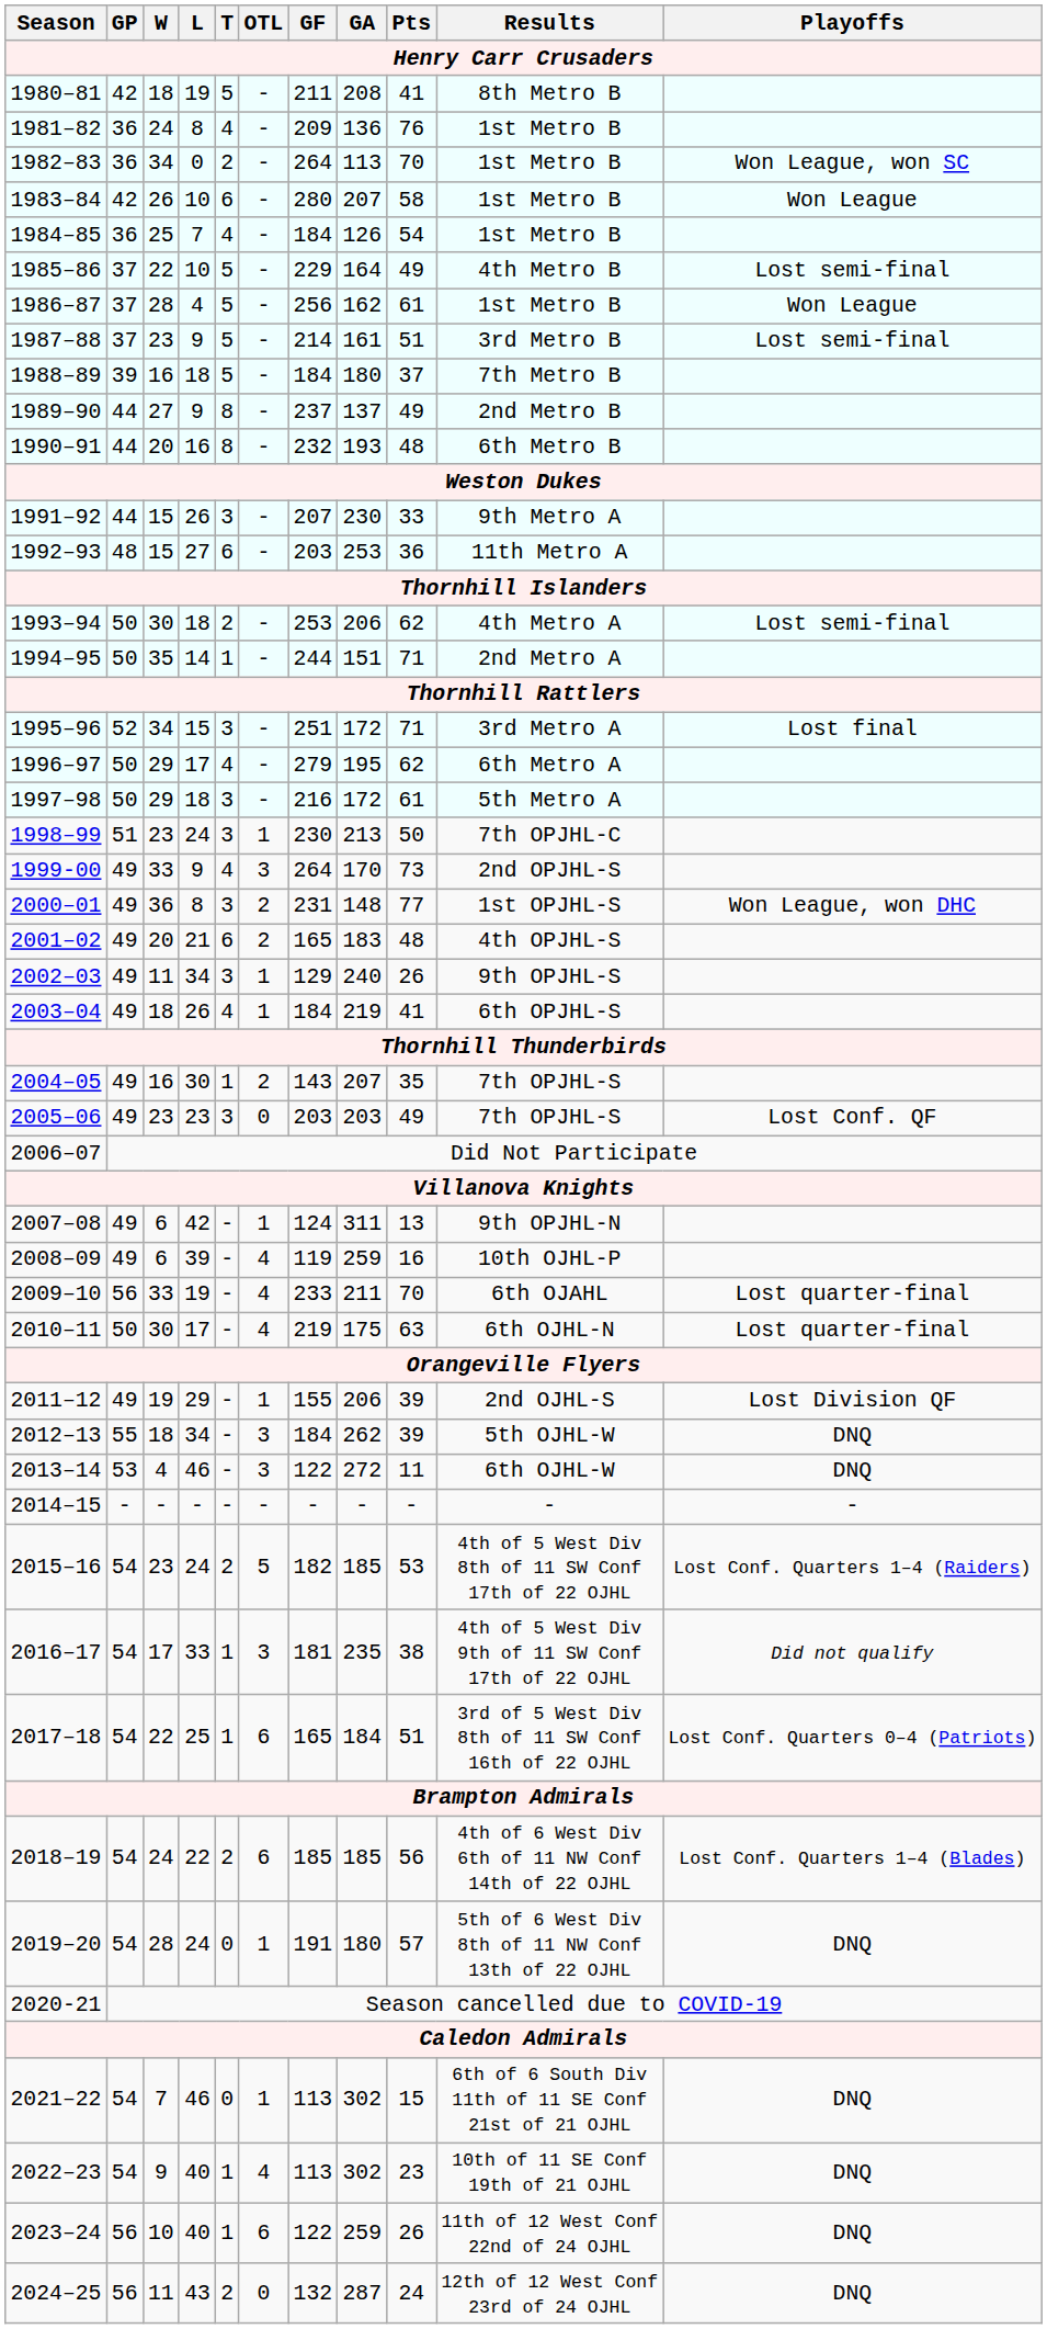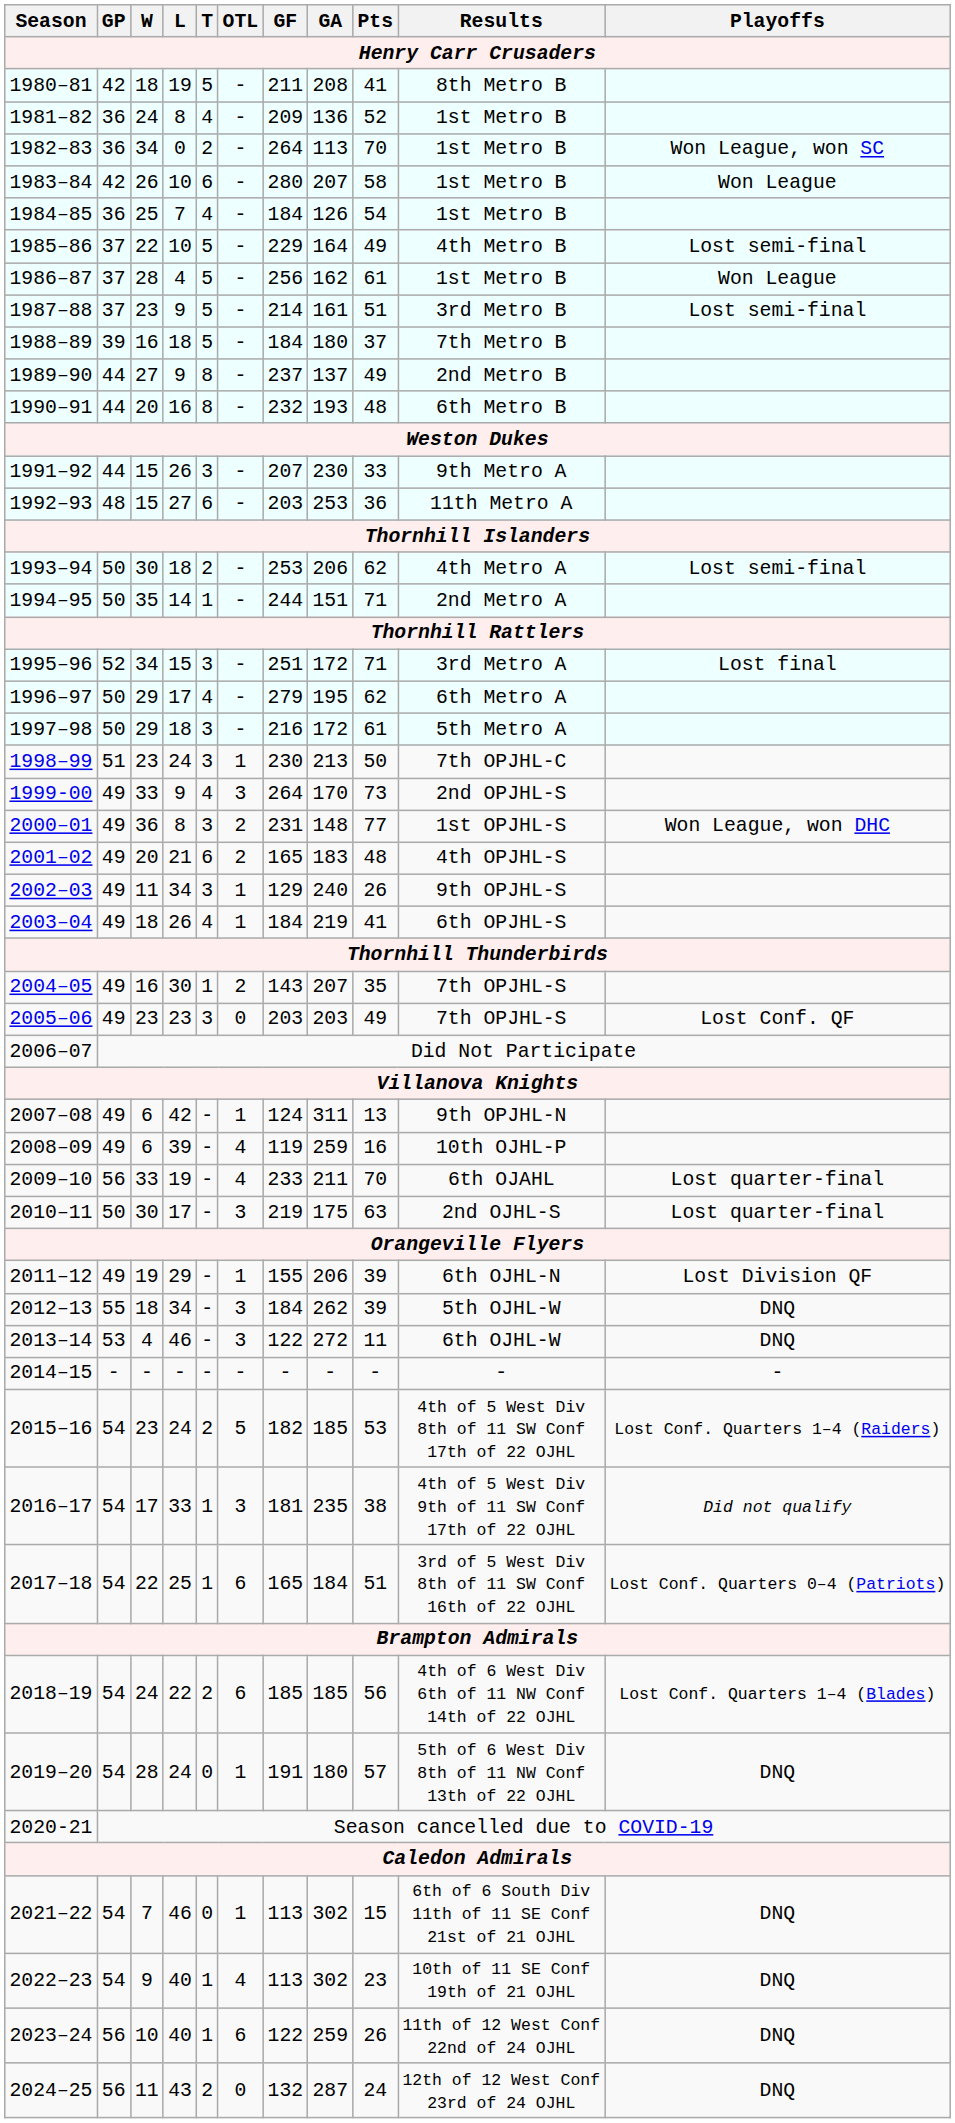 <table class="wikitable" style="text-align:center">
 <tr>
 <th>Season</th>
 <th>GP</th>
 <th>W</th>
 <th>L</th>
 <th>T</th>
 <th>OTL</th>
 <th>GF</th>
 <th>GA</th>
 <th>Pts</th>
 <th>Results</th>
 <th>Playoffs</th>
 </tr>
 <tr style="text-align:center; background:#fee;">
 <td colspan="11"><strong><em>Henry Carr Crusaders</em></strong></td>
 </tr>
 <tr style="text-align:center; background:#eff;">
 <td>1980–81</td>
 <td>42</td>
 <td>18</td>
 <td>19</td>
 <td>5</td>
 <td>-</td>
 <td>211</td>
 <td>208</td>
 <td>41</td>
 <td>8th Metro B</td>
 <td></td>
 </tr>
 <tr style="text-align:center; background:#eff;">
 <td>1981–82</td>
 <td>36</td>
 <td>24</td>
 <td>8</td>
 <td>4</td>
 <td>-</td>
 <td>209</td>
 <td>136</td>
-<td>76</td>
+<td>52</td>
 <td>1st Metro B</td>
 <td></td>
 </tr>
 <tr style="text-align:center; background:#eff;">
 <td>1982–83</td>
 <td>36</td>
 <td>34</td>
 <td>0</td>
 <td>2</td>
 <td>-</td>
 <td>264</td>
 <td>113</td>
 <td>70</td>
 <td>1st Metro B</td>
 <td>Won League, won <a href='#'>SC</a></td>
 </tr>
 <tr style="text-align:center; background:#eff;">
 <td>1983–84</td>
 <td>42</td>
 <td>26</td>
 <td>10</td>
 <td>6</td>
 <td>-</td>
 <td>280</td>
 <td>207</td>
 <td>58</td>
 <td>1st Metro B</td>
 <td>Won League</td>
 </tr>
 <tr style="text-align:center; background:#eff;">
 <td>1984–85</td>
 <td>36</td>
 <td>25</td>
 <td>7</td>
 <td>4</td>
 <td>-</td>
 <td>184</td>
 <td>126</td>
 <td>54</td>
 <td>1st Metro B</td>
 <td></td>
 </tr>
 <tr style="text-align:center; background:#eff;">
 <td>1985–86</td>
 <td>37</td>
 <td>22</td>
 <td>10</td>
 <td>5</td>
 <td>-</td>
 <td>229</td>
 <td>164</td>
 <td>49</td>
 <td>4th Metro B</td>
 <td>Lost semi-final</td>
 </tr>
 <tr style="text-align:center; background:#eff;">
 <td>1986–87</td>
 <td>37</td>
 <td>28</td>
 <td>4</td>
 <td>5</td>
 <td>-</td>
 <td>256</td>
 <td>162</td>
 <td>61</td>
 <td>1st Metro B</td>
 <td>Won League</td>
 </tr>
 <tr style="text-align:center; background:#eff;">
 <td>1987–88</td>
 <td>37</td>
 <td>23</td>
 <td>9</td>
 <td>5</td>
 <td>-</td>
 <td>214</td>
 <td>161</td>
 <td>51</td>
 <td>3rd Metro B</td>
 <td>Lost semi-final</td>
 </tr>
 <tr style="text-align:center; background:#eff;">
 <td>1988–89</td>
 <td>39</td>
 <td>16</td>
 <td>18</td>
 <td>5</td>
 <td>-</td>
 <td>184</td>
 <td>180</td>
 <td>37</td>
 <td>7th Metro B</td>
 <td></td>
 </tr>
 <tr style="text-align:center; background:#eff;">
 <td>1989–90</td>
 <td>44</td>
 <td>27</td>
 <td>9</td>
 <td>8</td>
 <td>-</td>
 <td>237</td>
 <td>137</td>
 <td>49</td>
 <td>2nd Metro B</td>
 <td></td>
 </tr>
 <tr style="text-align:center; background:#eff;">
 <td>1990–91</td>
 <td>44</td>
 <td>20</td>
 <td>16</td>
 <td>8</td>
 <td>-</td>
 <td>232</td>
 <td>193</td>
 <td>48</td>
 <td>6th Metro B</td>
 <td></td>
 </tr>
 <tr style="text-align:center; background:#fee;">
 <td colspan="11"><strong><em>Weston Dukes</em></strong></td>
 </tr>
 <tr style="text-align:center; background:#eff;">
 <td>1991–92</td>
 <td>44</td>
 <td>15</td>
 <td>26</td>
 <td>3</td>
 <td>-</td>
 <td>207</td>
 <td>230</td>
 <td>33</td>
 <td>9th Metro A</td>
 <td></td>
 </tr>
 <tr style="text-align:center; background:#eff;">
 <td>1992–93</td>
 <td>48</td>
 <td>15</td>
 <td>27</td>
 <td>6</td>
 <td>-</td>
 <td>203</td>
 <td>253</td>
 <td>36</td>
 <td>11th Metro A</td>
 <td></td>
 </tr>
 <tr style="text-align:center; background:#fee;">
 <td colspan="11"><strong><em>Thornhill Islanders</em></strong></td>
 </tr>
 <tr style="text-align:center; background:#eff;">
 <td>1993–94</td>
 <td>50</td>
 <td>30</td>
 <td>18</td>
 <td>2</td>
 <td>-</td>
 <td>253</td>
 <td>206</td>
 <td>62</td>
 <td>4th Metro A</td>
 <td>Lost semi-final</td>
 </tr>
 <tr style="text-align:center; background:#eff;">
 <td>1994–95</td>
 <td>50</td>
 <td>35</td>
 <td>14</td>
 <td>1</td>
 <td>-</td>
 <td>244</td>
 <td>151</td>
 <td>71</td>
 <td>2nd Metro A</td>
 <td></td>
 </tr>
 <tr style="text-align:center; background:#fee;">
 <td colspan="11"><strong><em>Thornhill Rattlers</em></strong></td>
 </tr>
 <tr style="text-align:center; background:#eff;">
 <td>1995–96</td>
 <td>52</td>
 <td>34</td>
 <td>15</td>
 <td>3</td>
 <td>-</td>
 <td>251</td>
 <td>172</td>
 <td>71</td>
 <td>3rd Metro A</td>
 <td>Lost final</td>
 </tr>
 <tr style="text-align:center; background:#eff;">
 <td>1996–97</td>
 <td>50</td>
 <td>29</td>
 <td>17</td>
 <td>4</td>
 <td>-</td>
 <td>279</td>
 <td>195</td>
 <td>62</td>
 <td>6th Metro A</td>
 <td></td>
 </tr>
 <tr style="text-align:center; background:#eff;">
 <td>1997–98</td>
 <td>50</td>
 <td>29</td>
 <td>18</td>
 <td>3</td>
 <td>-</td>
 <td>216</td>
 <td>172</td>
 <td>61</td>
 <td>5th Metro A</td>
 <td></td>
 </tr>
 <tr style="text-align:center;">
 <td><a href='#'>1998–99</a></td>
 <td>51</td>
 <td>23</td>
 <td>24</td>
 <td>3</td>
 <td>1</td>
 <td>230</td>
 <td>213</td>
 <td>50</td>
 <td>7th OPJHL-C</td>
 <td></td>
 </tr>
 <tr style="text-align:center;">
 <td><a href='#'>1999-00</a></td>
 <td>49</td>
 <td>33</td>
 <td>9</td>
 <td>4</td>
 <td>3</td>
 <td>264</td>
 <td>170</td>
 <td>73</td>
 <td>2nd OPJHL-S</td>
 <td></td>
 </tr>
 <tr style="text-align:center;">
 <td><a href='#'>2000–01</a></td>
 <td>49</td>
 <td>36</td>
 <td>8</td>
 <td>3</td>
 <td>2</td>
 <td>231</td>
 <td>148</td>
 <td>77</td>
 <td>1st OPJHL-S</td>
 <td>Won League, won <a href='#'>DHC</a></td>
 </tr>
 <tr style="text-align:center;">
 <td><a href='#'>2001–02</a></td>
 <td>49</td>
 <td>20</td>
 <td>21</td>
 <td>6</td>
 <td>2</td>
 <td>165</td>
 <td>183</td>
 <td>48</td>
 <td>4th OPJHL-S</td>
 <td></td>
 </tr>
 <tr style="text-align:center;">
 <td><a href='#'>2002–03</a></td>
 <td>49</td>
 <td>11</td>
 <td>34</td>
 <td>3</td>
 <td>1</td>
 <td>129</td>
 <td>240</td>
 <td>26</td>
 <td>9th OPJHL-S</td>
 <td></td>
 </tr>
 <tr style="text-align:center;">
 <td><a href='#'>2003–04</a></td>
 <td>49</td>
 <td>18</td>
 <td>26</td>
 <td>4</td>
 <td>1</td>
 <td>184</td>
 <td>219</td>
 <td>41</td>
 <td>6th OPJHL-S</td>
 <td></td>
 </tr>
 <tr style="text-align:center; background:#fee;">
 <td colspan="11"><strong><em>Thornhill Thunderbirds</em></strong></td>
 </tr>
 <tr style="text-align:center;">
 <td><a href='#'>2004–05</a></td>
 <td>49</td>
 <td>16</td>
 <td>30</td>
 <td>1</td>
 <td>2</td>
 <td>143</td>
 <td>207</td>
 <td>35</td>
 <td>7th OPJHL-S</td>
 <td></td>
 </tr>
 <tr style="text-align:center;">
 <td><a href='#'>2005–06</a></td>
 <td>49</td>
 <td>23</td>
 <td>23</td>
 <td>3</td>
 <td>0</td>
 <td>203</td>
 <td>203</td>
 <td>49</td>
 <td>7th OPJHL-S</td>
 <td>Lost Conf. QF</td>
 </tr>
 <tr style="text-align:center;">
 <td>2006–07</td>
 <td colspan="11">Did Not Participate</td>
 </tr>
 <tr style="text-align:center; background:#fee;">
 <td colspan="11"><strong><em>Villanova Knights</em></strong></td>
 </tr>
 <tr style="text-align:center;">
 <td>2007–08</td>
 <td>49</td>
 <td>6</td>
 <td>42</td>
 <td>-</td>
 <td>1</td>
 <td>124</td>
 <td>311</td>
 <td>13</td>
 <td>9th OPJHL-N</td>
 <td></td>
 </tr>
 <tr style="text-align:center;">
 <td>2008–09</td>
 <td>49</td>
 <td>6</td>
 <td>39</td>
 <td>-</td>
 <td>4</td>
 <td>119</td>
 <td>259</td>
 <td>16</td>
 <td>10th OJHL-P</td>
 <td></td>
 </tr>
 <tr style="text-align:center;">
 <td>2009–10</td>
 <td>56</td>
 <td>33</td>
 <td>19</td>
 <td>-</td>
 <td>4</td>
 <td>233</td>
 <td>211</td>
 <td>70</td>
 <td>6th OJAHL</td>
 <td>Lost quarter-final</td>
 </tr>
 <tr style="text-align:center;">
 <td>2010–11</td>
 <td>50</td>
 <td>30</td>
 <td>17</td>
 <td>-</td>
-<td>4</td>
+<td>3</td>
 <td>219</td>
 <td>175</td>
 <td>63</td>
-<td>6th OJHL-N</td>
+<td>2nd OJHL-S</td>
 <td>Lost quarter-final</td>
 </tr>
 <tr style="text-align:center; background:#fee;">
 <td colspan="11"><strong><em>Orangeville Flyers</em></strong></td>
 </tr>
 <tr style="text-align:center;">
 <td>2011–12</td>
 <td>49</td>
 <td>19</td>
 <td>29</td>
 <td>-</td>
 <td>1</td>
 <td>155</td>
 <td>206</td>
 <td>39</td>
-<td>2nd OJHL-S</td>
+<td>6th OJHL-N</td>
 <td>Lost Division QF</td>
 </tr>
 <tr style="text-align:center;">
 <td>2012–13</td>
 <td>55</td>
 <td>18</td>
 <td>34</td>
 <td>-</td>
 <td>3</td>
 <td>184</td>
 <td>262</td>
 <td>39</td>
 <td>5th OJHL-W</td>
 <td>DNQ</td>
 </tr>
 <tr style="text-align:center;">
 <td>2013–14</td>
 <td>53</td>
 <td>4</td>
 <td>46</td>
 <td>-</td>
 <td>3</td>
 <td>122</td>
 <td>272</td>
 <td>11</td>
 <td>6th OJHL-W</td>
 <td>DNQ</td>
 </tr>
 <tr align="center">
 <td>2014–15</td>
 <td>-</td>
 <td>-</td>
 <td>-</td>
 <td>-</td>
 <td>-</td>
 <td>-</td>
 <td>-</td>
 <td>-</td>
 <td>-</td>
 <td>-</td>
 </tr>
 <tr align="center">
 <td>2015–16</td>
 <td>54</td>
 <td>23</td>
 <td>24</td>
 <td>2</td>
 <td>5</td>
 <td>182</td>
 <td>185</td>
 <td>53</td>
 <td><small>4th of 5 West Div<br>8th of 11 SW Conf<br>17th of 22 OJHL</small></td>
 <td><small>Lost Conf. Quarters 1–4 (<a href='#'>Raiders</a>)</small></td>
 </tr>
 <tr align="center">
 <td>2016–17</td>
 <td>54</td>
 <td>17</td>
 <td>33</td>
 <td>1</td>
 <td>3</td>
 <td>181</td>
 <td>235</td>
 <td>38</td>
 <td><small>4th of 5 West Div<br>9th of 11 SW Conf<br>17th of 22 OJHL</small></td>
 <td><small><em>Did not qualify</em></small></td>
 </tr>
 <tr align="center">
 <td>2017–18</td>
 <td>54</td>
 <td>22</td>
 <td>25</td>
 <td>1</td>
 <td>6</td>
 <td>165</td>
 <td>184</td>
 <td>51</td>
 <td><small>3rd of 5 West Div<br>8th of 11 SW Conf<br>16th of 22 OJHL</small></td>
 <td><small>Lost Conf. Quarters 0–4 (<a href='#'>Patriots</a>)</small></td>
 </tr>
 <tr style="text-align:center; background:#fee;">
 <td colspan="11"><strong><em>Brampton Admirals</em></strong></td>
 </tr>
 <tr align="center">
 <td>2018–19</td>
 <td>54</td>
 <td>24</td>
 <td>22</td>
 <td>2</td>
 <td>6</td>
 <td>185</td>
 <td>185</td>
 <td>56</td>
 <td><small>4th of 6 West Div<br>6th of 11 NW Conf<br>14th of 22 OJHL</small></td>
 <td><small>Lost Conf. Quarters 1–4 (<a href='#'>Blades</a>)</small></td>
 </tr>
 <tr align="center">
 <td>2019–20</td>
 <td>54</td>
 <td>28</td>
 <td>24</td>
 <td>0</td>
 <td>1</td>
 <td>191</td>
 <td>180</td>
 <td>57</td>
 <td><small>5th of 6 West Div<br>8th of 11 NW Conf<br>13th of 22 OJHL</small></td>
 <td>DNQ</td>
 </tr>
 <tr align="center">
 <td>2020-21</td>
 <td colspan="10">Season cancelled due to <a href='#'>COVID-19</a></td>
 </tr>
 <tr style="text-align:center; background:#fee;">
 <td colspan="11"><strong><em>Caledon Admirals</em></strong></td>
 </tr>
 <tr align="center">
 <td>2021–22</td>
 <td>54</td>
 <td>7</td>
 <td>46</td>
 <td>0</td>
 <td>1</td>
 <td>113</td>
 <td>302</td>
 <td>15</td>
 <td><small>6th of 6 South Div<br>11th of 11 SE Conf<br>21st of 21 OJHL</small></td>
 <td>DNQ</td>
 </tr>
 <tr align="center">
 <td>2022–23</td>
 <td>54</td>
 <td>9</td>
 <td>40</td>
 <td>1</td>
 <td>4</td>
 <td>113</td>
 <td>302</td>
 <td>23</td>
 <td><small>10th of 11 SE Conf<br>19th of 21 OJHL</small></td>
 <td>DNQ</td>
 </tr>
 <tr align="center">
 <td>2023–24</td>
 <td>56</td>
 <td>10</td>
 <td>40</td>
 <td>1</td>
 <td>6</td>
 <td>122</td>
 <td>259</td>
 <td>26</td>
 <td><small>11th of 12 West Conf<br>22nd of 24 OJHL</small></td>
 <td>DNQ</td>
 </tr>
 <tr align="center">
 <td>2024–25</td>
 <td>56</td>
 <td>11</td>
 <td>43</td>
 <td>2</td>
 <td>0</td>
 <td>132</td>
 <td>287</td>
 <td>24</td>
 <td><small>12th of 12 West Conf<br>23rd of 24 OJHL</small></td>
 <td>DNQ</td>
 </tr>
 </table>
